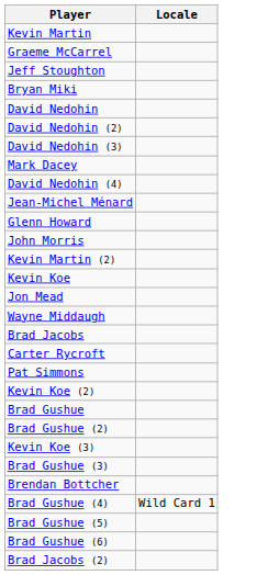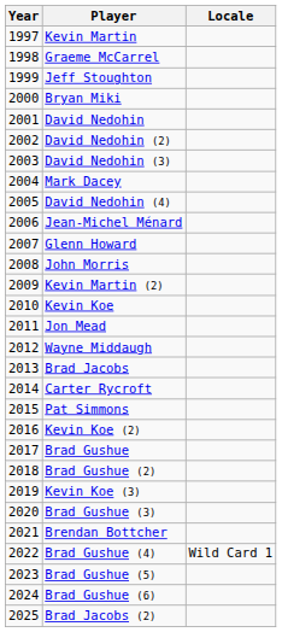 <table class=wikitable>
 <tr>
+<th scope="col">Year</th>
 <th scope="col">Player</th>
 <th scope="col">Locale</th>
 </tr>
 <tr>
+<td>1997</td>
 <td><a href='#'>Kevin Martin</a></td>
 <td></td>
 </tr>
 <tr>
+<td>1998</td>
 <td><a href='#'>Graeme McCarrel</a></td>
 <td></td>
 </tr>
 <tr>
+<td>1999</td>
 <td><a href='#'>Jeff Stoughton</a></td>
 <td></td>
 </tr>
 <tr>
+<td>2000</td>
 <td><a href='#'>Bryan Miki</a></td>
 <td></td>
 </tr>
 <tr>
+<td>2001</td>
 <td><a href='#'>David Nedohin</a></td>
 <td></td>
 </tr>
 <tr>
+<td>2002</td>
 <td><a href='#'>David Nedohin</a> <small>(2)</small></td>
 <td></td>
 </tr>
 <tr>
+<td>2003</td>
 <td><a href='#'>David Nedohin</a> <small>(3)</small></td>
 <td></td>
 </tr>
 <tr>
+<td>2004</td>
 <td><a href='#'>Mark Dacey</a></td>
 <td></td>
 </tr>
 <tr>
+<td>2005</td>
 <td><a href='#'>David Nedohin</a> <small>(4)</small></td>
 <td></td>
 </tr>
 <tr>
+<td>2006</td>
 <td><a href='#'>Jean-Michel Ménard</a></td>
 <td></td>
 </tr>
 <tr>
+<td>2007</td>
 <td><a href='#'>Glenn Howard</a></td>
 <td></td>
 </tr>
 <tr>
+<td>2008</td>
 <td><a href='#'>John Morris</a></td>
 <td></td>
 </tr>
 <tr>
+<td>2009</td>
 <td><a href='#'>Kevin Martin</a> <small>(2)</small></td>
 <td></td>
 </tr>
 <tr>
+<td>2010</td>
 <td><a href='#'>Kevin Koe</a></td>
 <td></td>
 </tr>
 <tr>
+<td>2011</td>
 <td><a href='#'>Jon Mead</a></td>
 <td></td>
 </tr>
 <tr>
+<td>2012</td>
 <td><a href='#'>Wayne Middaugh</a></td>
 <td></td>
 </tr>
 <tr>
+<td>2013</td>
 <td><a href='#'>Brad Jacobs</a></td>
 <td></td>
 </tr>
 <tr>
+<td>2014</td>
 <td><a href='#'>Carter Rycroft</a></td>
 <td></td>
 </tr>
 <tr>
+<td>2015</td>
 <td><a href='#'>Pat Simmons</a></td>
 <td></td>
 </tr>
 <tr>
+<td>2016</td>
 <td><a href='#'>Kevin Koe</a> <small>(2)</small></td>
 <td></td>
 </tr>
 <tr>
+<td>2017</td>
 <td><a href='#'>Brad Gushue</a></td>
 <td></td>
 </tr>
 <tr>
+<td>2018</td>
 <td><a href='#'>Brad Gushue</a> <small>(2)</small></td>
 <td></td>
 </tr>
 <tr>
+<td>2019</td>
 <td><a href='#'>Kevin Koe</a> <small>(3)</small></td>
 <td></td>
 </tr>
 <tr>
+<td>2020</td>
 <td><a href='#'>Brad Gushue</a> <small>(3)</small></td>
 <td></td>
 </tr>
 <tr>
+<td>2021</td>
 <td><a href='#'>Brendan Bottcher</a></td>
 <td></td>
 </tr>
 <tr>
+<td>2022</td>
 <td><a href='#'>Brad Gushue</a> <small>(4)</small></td>
 <td> Wild Card 1</td>
 </tr>
 <tr>
+<td>2023</td>
 <td><a href='#'>Brad Gushue</a> <small>(5)</small></td>
 <td></td>
 </tr>
 <tr>
+<td>2024</td>
 <td><a href='#'>Brad Gushue</a> <small>(6)</small></td>
 <td></td>
 </tr>
 <tr>
+<td>2025</td>
 <td><a href='#'>Brad Jacobs</a> <small>(2)</small></td>
 <td></td>
 </tr>
 </table>
